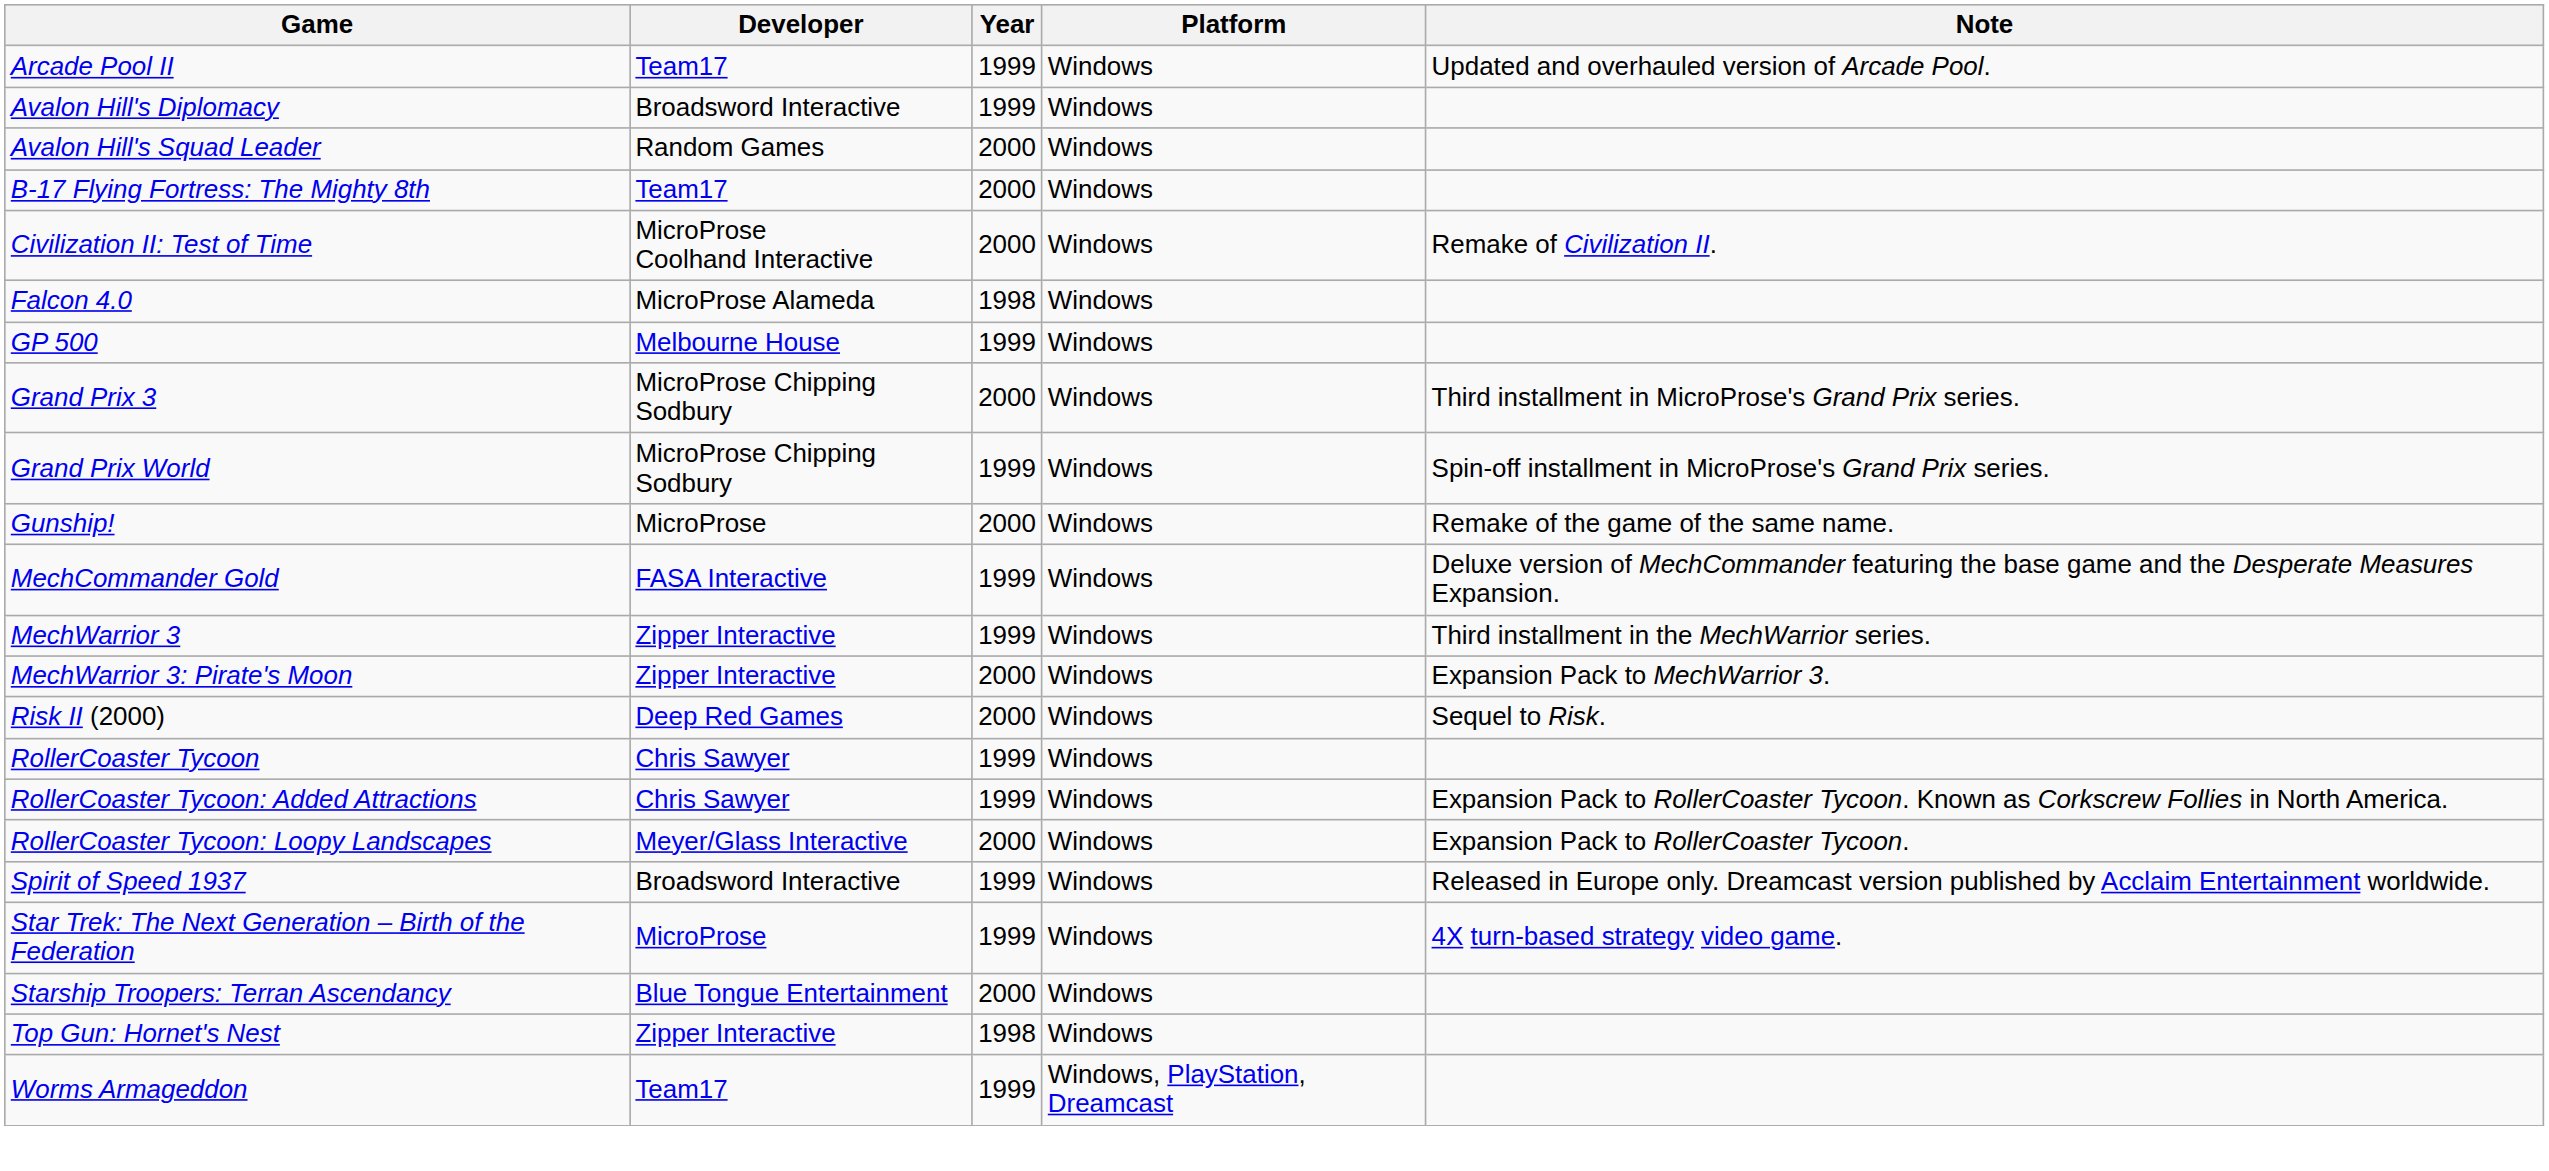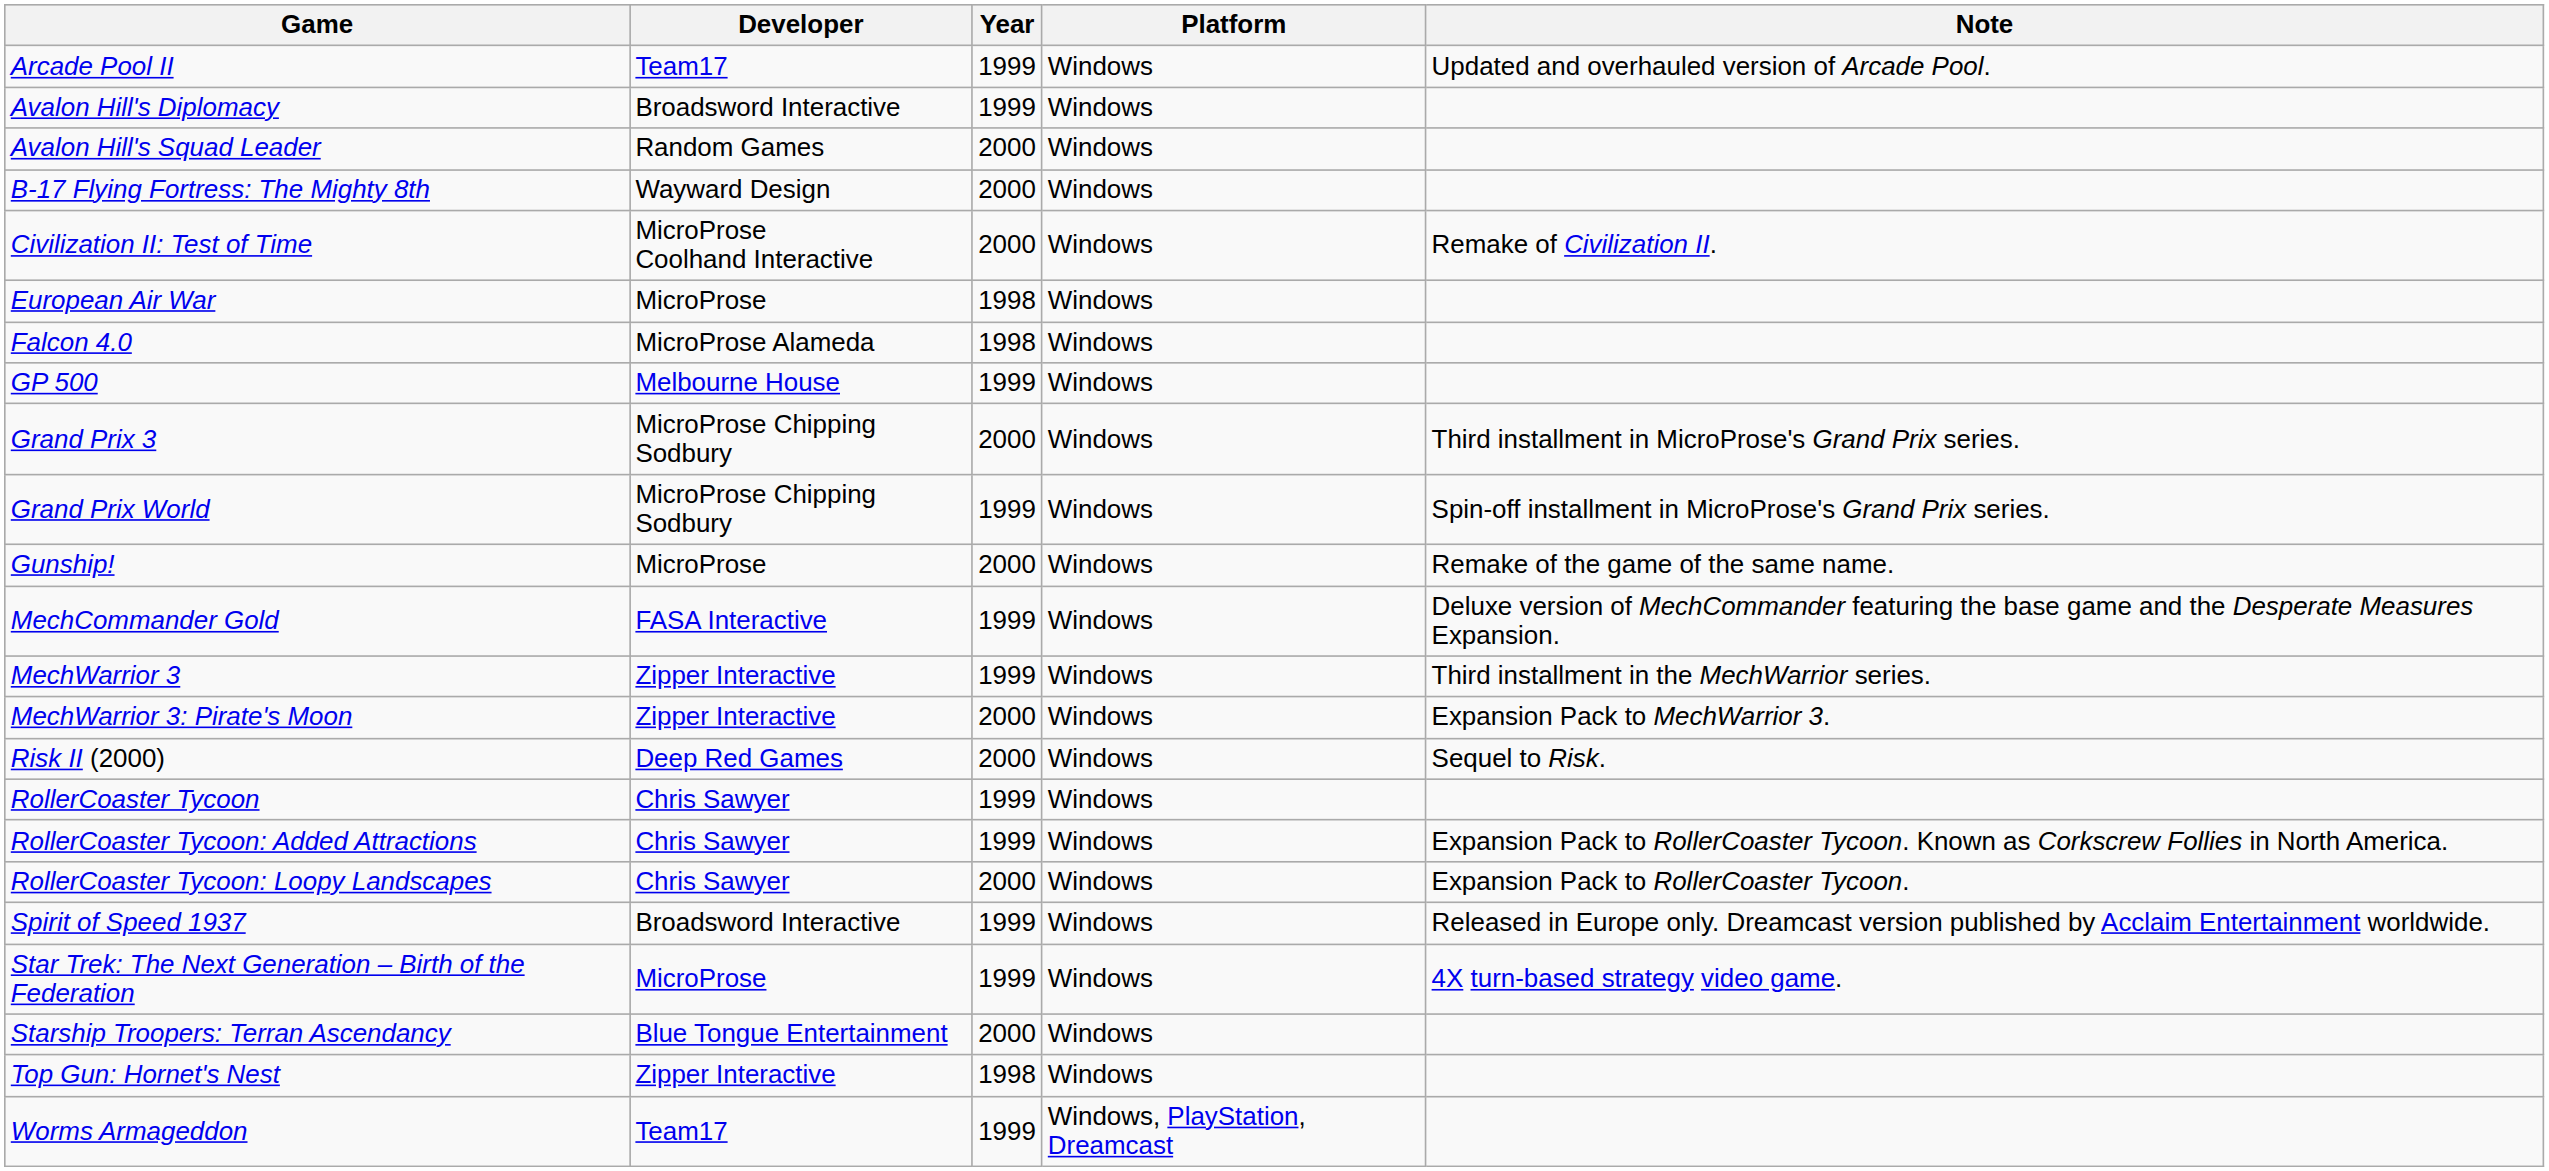 <table class="wikitable sortable">
 <tr>
 <th>Game</th>
 <th>Developer</th>
 <th>Year</th>
 <th>Platform</th>
 <th>Note</th>
 </tr>
 <tr>
 <td><em><a href='#'>Arcade Pool II</a></em></td>
 <td><a href='#'>Team17</a></td>
 <td>1999</td>
 <td>Windows</td>
 <td>Updated and overhauled version of <em>Arcade Pool</em>.</td>
 </tr>
 <tr>
 <td><em><a href='#'>Avalon Hill's Diplomacy</a></em></td>
 <td>Broadsword Interactive</td>
 <td>1999</td>
 <td>Windows</td>
 <td></td>
 </tr>
 <tr>
 <td><em><a href='#'>Avalon Hill's Squad Leader</a></em></td>
 <td>Random Games</td>
 <td>2000</td>
 <td>Windows</td>
 <td></td>
 </tr>
 <tr>
 <td><em><a href='#'>B-17 Flying Fortress: The Mighty 8th</a></em></td>
-<td><a href='#'>Team17</a></td>
+<td>Wayward Design</td>
 <td>2000</td>
 <td>Windows</td>
 <td></td>
 </tr>
 <tr>
 <td><em><a href='#'>Civilization II: Test of Time</a></em></td>
 <td>MicroProse<br>Coolhand Interactive</td>
 <td>2000</td>
 <td>Windows</td>
 <td>Remake of <em><a href='#'>Civilization II</a></em>.</td>
+</tr>
+<tr>
+<td><em><a href='#'>European Air War</a></em></td>
+<td>MicroProse</td>
+<td>1998</td>
+<td>Windows</td>
+<td></td>
 </tr>
 <tr>
 <td><em><a href='#'>Falcon 4.0</a></em></td>
 <td>MicroProse Alameda</td>
 <td>1998</td>
 <td>Windows</td>
 <td></td>
 </tr>
 <tr>
 <td><em><a href='#'>GP 500</a></em></td>
 <td><a href='#'>Melbourne House</a></td>
 <td>1999</td>
 <td>Windows</td>
 <td></td>
 </tr>
 <tr>
 <td><em><a href='#'>Grand Prix 3</a></em></td>
 <td>MicroProse Chipping Sodbury</td>
 <td>2000</td>
 <td>Windows</td>
 <td>Third installment in MicroProse's <em>Grand Prix</em> series.</td>
 </tr>
 <tr>
 <td><em><a href='#'>Grand Prix World</a></em></td>
 <td>MicroProse Chipping Sodbury</td>
 <td>1999</td>
 <td>Windows</td>
 <td>Spin-off installment in MicroProse's <em>Grand Prix</em> series.</td>
 </tr>
 <tr>
 <td><em><a href='#'>Gunship!</a></em></td>
 <td>MicroProse</td>
 <td>2000</td>
 <td>Windows</td>
 <td>Remake of the game of the same name.</td>
 </tr>
 <tr>
 <td><em><a href='#'>MechCommander Gold</a></em></td>
 <td><a href='#'>FASA Interactive</a></td>
 <td>1999</td>
 <td>Windows</td>
 <td>Deluxe version of <em>MechCommander</em> featuring the base game and the <em>Desperate Measures</em> Expansion.</td>
 </tr>
 <tr>
 <td><em><a href='#'>MechWarrior 3</a></em></td>
 <td><a href='#'>Zipper Interactive</a></td>
 <td>1999</td>
 <td>Windows</td>
 <td>Third installment in the <em>MechWarrior</em> series.</td>
 </tr>
 <tr>
 <td><em><a href='#'>MechWarrior 3: Pirate's Moon</a></em></td>
 <td><a href='#'>Zipper Interactive</a></td>
 <td>2000</td>
 <td>Windows</td>
 <td>Expansion Pack to <em>MechWarrior 3</em>.</td>
 </tr>
 <tr>
 <td><em><a href='#'>Risk II</a></em> (2000)</td>
 <td><a href='#'>Deep Red Games</a></td>
 <td>2000</td>
 <td>Windows</td>
 <td>Sequel to <em>Risk</em>.</td>
 </tr>
 <tr>
 <td><em><a href='#'>RollerCoaster Tycoon</a></em></td>
 <td><a href='#'>Chris Sawyer</a></td>
 <td>1999</td>
 <td>Windows</td>
 <td></td>
 </tr>
 <tr>
 <td><em><a href='#'>RollerCoaster Tycoon: Added Attractions</a></em></td>
 <td><a href='#'>Chris Sawyer</a></td>
 <td>1999</td>
 <td>Windows</td>
 <td>Expansion Pack to <em>RollerCoaster Tycoon</em>. Known as <em>Corkscrew Follies</em> in North America.</td>
 </tr>
 <tr>
 <td><em><a href='#'>RollerCoaster Tycoon: Loopy Landscapes</a></em></td>
-<td><a href='#'>Meyer/Glass Interactive</a></td>
+<td><a href='#'>Chris Sawyer</a></td>
 <td>2000</td>
 <td>Windows</td>
 <td>Expansion Pack to <em>RollerCoaster Tycoon</em>.</td>
 </tr>
 <tr>
 <td><em><a href='#'>Spirit of Speed 1937</a></em></td>
 <td>Broadsword Interactive</td>
 <td>1999</td>
 <td>Windows</td>
 <td>Released in Europe only. Dreamcast version published by <a href='#'>Acclaim Entertainment</a> worldwide.</td>
 </tr>
 <tr>
 <td><em><a href='#'>Star Trek: The Next Generation – Birth of the Federation</a></em></td>
 <td><a href='#'>MicroProse</a></td>
 <td>1999</td>
 <td>Windows</td>
 <td><a href='#'>4X</a> <a href='#'>turn-based strategy</a> <a href='#'>video game</a>.</td>
 </tr>
 <tr>
 <td><em><a href='#'>Starship Troopers: Terran Ascendancy</a></em></td>
 <td><a href='#'>Blue Tongue Entertainment</a></td>
 <td>2000</td>
 <td>Windows</td>
 <td></td>
 </tr>
 <tr>
 <td><em><a href='#'>Top Gun: Hornet's Nest</a></em></td>
 <td><a href='#'>Zipper Interactive</a></td>
 <td>1998</td>
 <td>Windows</td>
 <td></td>
 </tr>
 <tr>
 <td><em><a href='#'>Worms Armageddon</a></em></td>
 <td><a href='#'>Team17</a></td>
 <td>1999</td>
 <td>Windows, <a href='#'>PlayStation</a>, <a href='#'>Dreamcast</a></td>
 <td></td>
 </tr>
 </table>
